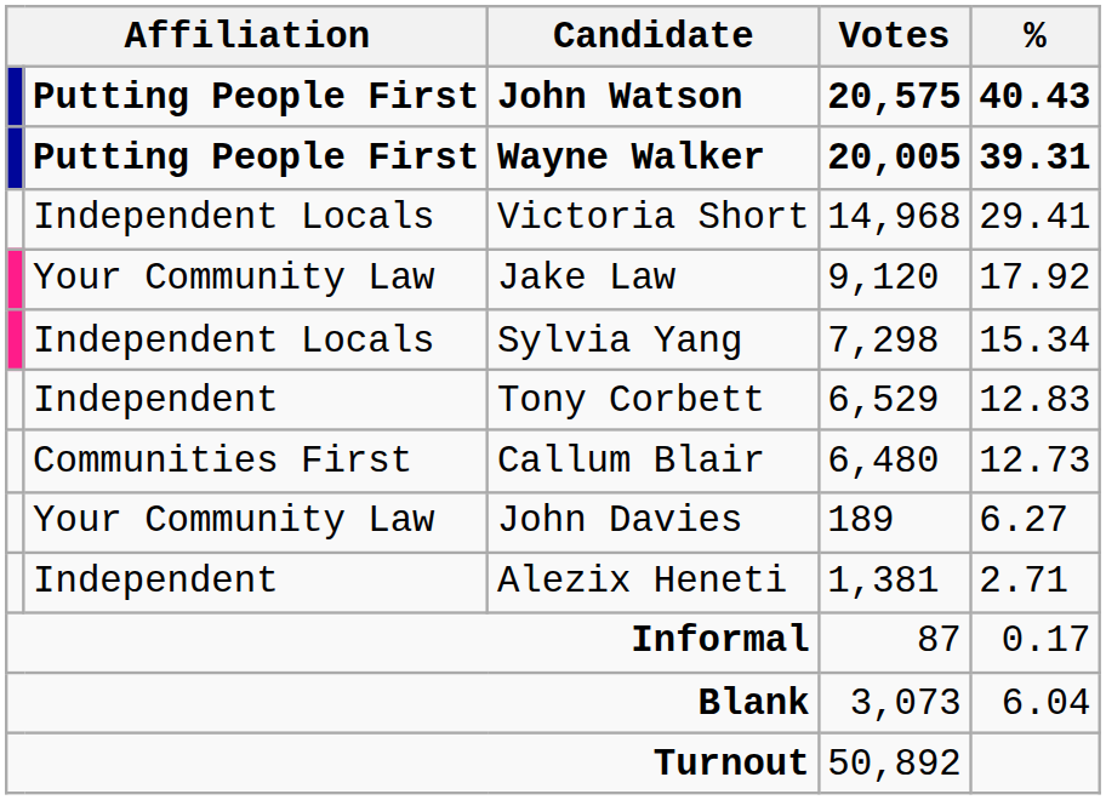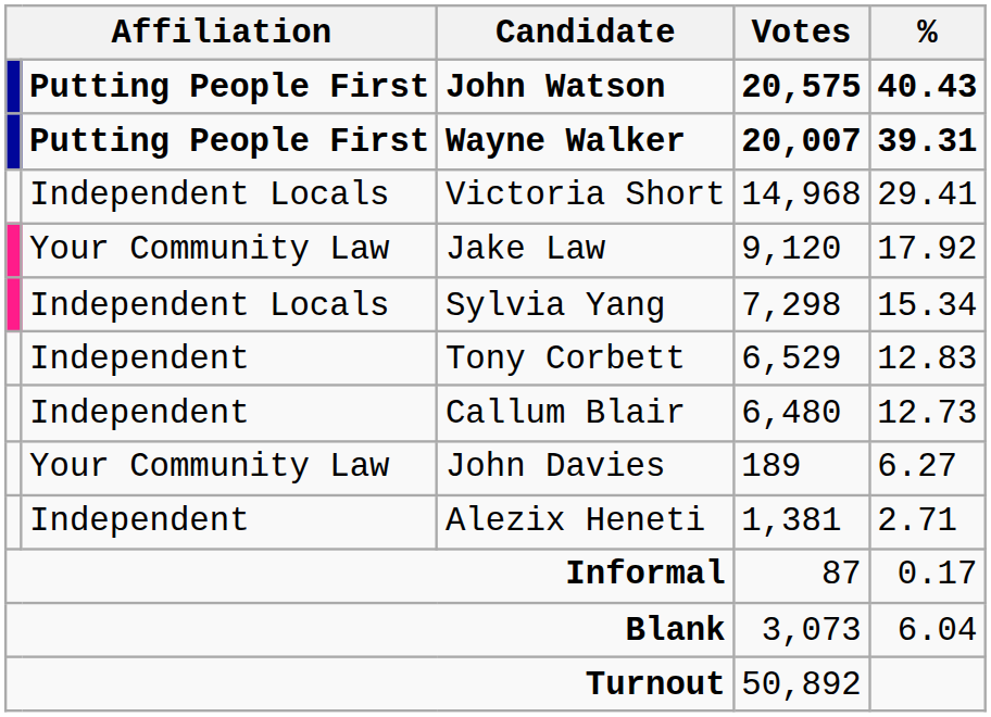 <table class="wikitable col4right col5right">
 <tr>
 <th colspan="2">Affiliation</th>
 <th>Candidate</th>
 <th>Votes</th>
 <th>%</th>
 </tr>
 <tr>
 <td style="background:#00069a"></td>
 <td><strong>Putting People First</strong></td>
 <td><strong>John Watson</strong></td>
 <td><strong>20,575</strong></td>
 <td><strong>40.43</strong></td>
 </tr>
 <tr>
 <td style="background:#00069a"></td>
 <td><strong>Putting People First</strong></td>
 <td><strong>Wayne Walker</strong></td>
-<td><strong>20,005</strong></td>
+<td><strong>20,007</strong></td>
 <td><strong>39.31</strong></td>
 </tr>
 <tr>
 <td></td>
 <td>Independent Locals</td>
 <td>Victoria Short</td>
 <td>14,968</td>
 <td>29.41</td>
 </tr>
 <tr>
 <td style="background:#ff1c8a"></td>
 <td>Your Community Law</td>
 <td>Jake Law</td>
 <td>9,120</td>
 <td>17.92</td>
 </tr>
 <tr>
 <td style="background:#ff1c8a"></td>
 <td>Independent Locals</td>
 <td>Sylvia Yang</td>
 <td>7,298</td>
 <td>15.34</td>
 </tr>
 <tr>
 <td></td>
 <td>Independent</td>
 <td>Tony Corbett</td>
 <td>6,529</td>
 <td>12.83</td>
 </tr>
 <tr>
 <td></td>
-<td>Communities First</td>
+<td>Independent</td>
 <td>Callum Blair</td>
 <td>6,480</td>
 <td>12.73</td>
 </tr>
 <tr>
 <td></td>
 <td>Your Community Law</td>
 <td>John Davies</td>
 <td>189</td>
 <td>6.27</td>
 </tr>
 <tr>
 <td></td>
 <td>Independent</td>
 <td>Alezix Heneti</td>
 <td>1,381</td>
 <td>2.71</td>
 </tr>
 <tr>
 <td colspan="3" style="text-align:right"><strong>Informal</strong></td>
 <td style="text-align:right">87</td>
 <td style="text-align:right">0.17</td>
 </tr>
 <tr>
 <td colspan="3" style="text-align:right"><strong>Blank</strong></td>
 <td style="text-align:right">3,073</td>
 <td style="text-align:right">6.04</td>
 </tr>
 <tr>
 <td colspan="3" style="text-align:right"><strong>Turnout</strong></td>
 <td style="text-align:right">50,892</td>
 <td></td>
 </tr>
 </table>
